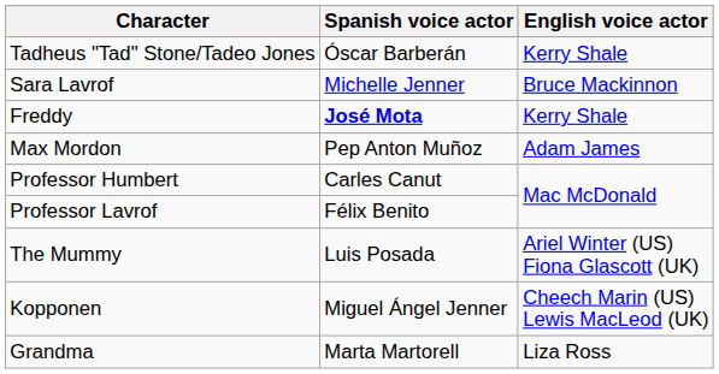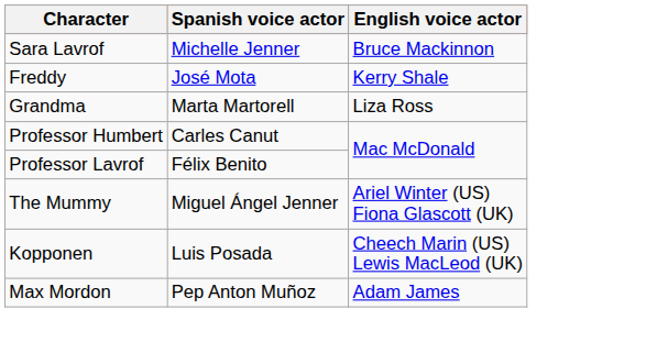 <table border="1" style="border-collapse: collapse;" class="wikitable">
 <tr style="background-color: rgb(255,85,0);">
 <th>Character</th>
 <th>Spanish voice actor</th>
 <th>English voice actor</th>
-</tr>
-<tr>
-<td>Tadheus "Tad" Stone/Tadeo Jones</td>
-<td>Óscar Barberán</td>
-<td><a href='#'>Kerry Shale</a></td>
 </tr>
 <tr>
 <td>Sara Lavrof</td>
 <td><a href='#'>Michelle Jenner</a></td>
 <td><a href='#'>Bruce Mackinnon</a></td>
 </tr>
 <tr>
 <td>Freddy</td>
-<td><strong><a href='#'>José Mota</a></strong></td>
+<td><a href='#'>José Mota</a></td>
 <td><a href='#'>Kerry Shale</a></td>
 </tr>
 <tr>
-<td>Max Mordon</td>
-<td>Pep Anton Muñoz</td>
-<td><a href='#'>Adam James</a></td>
+<td>Grandma</td>
+<td>Marta Martorell</td>
+<td>Liza Ross</td>
 </tr>
 <tr>
 <td>Professor Humbert</td>
 <td>Carles Canut</td>
 <td rowspan="2"><a href='#'>Mac McDonald</a></td>
 </tr>
 <tr>
 <td>Professor Lavrof</td>
 <td>Félix Benito</td>
 </tr>
 <tr>
 <td>The Mummy</td>
-<td>Luis Posada</td>
+<td>Miguel Ángel Jenner</td>
 <td><a href='#'>Ariel Winter</a> (US)<br><a href='#'>Fiona Glascott</a> (UK)</td>
 </tr>
 <tr>
 <td>Kopponen</td>
-<td>Miguel Ángel Jenner</td>
+<td>Luis Posada</td>
 <td><a href='#'>Cheech Marin</a> (US)<br><a href='#'>Lewis MacLeod</a> (UK)</td>
 </tr>
 <tr>
-<td>Grandma</td>
-<td>Marta Martorell</td>
-<td>Liza Ross</td>
+<td>Max Mordon</td>
+<td>Pep Anton Muñoz</td>
+<td><a href='#'>Adam James</a></td>
 </tr>
 </table>
